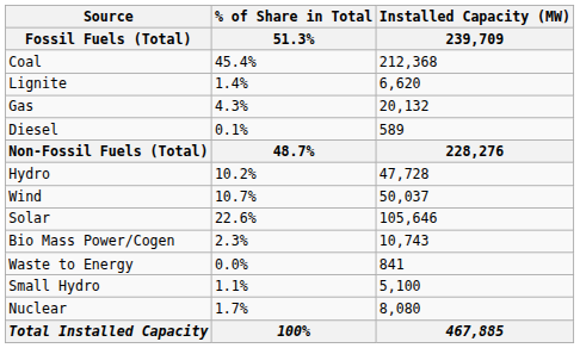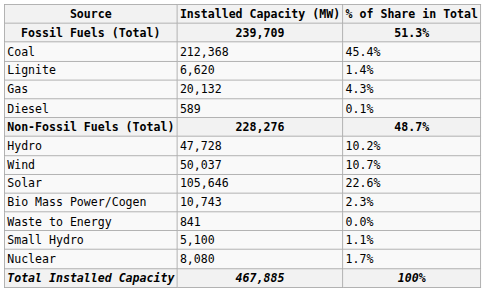 <table class="wikitable">
 <tr>
 <th>Source</th>
+<th>Installed Capacity (MW)</th>
 <th>% of Share in Total</th>
-<th>Installed Capacity (MW)</th>
 </tr>
 <tr>
 <th><strong> Fossil Fuels (Total)</strong></th>
+<th><strong>239,709</strong></th>
 <th><strong>51.3%</strong></th>
-<th><strong>239,709</strong></th>
 </tr>
 <tr>
 <td>Coal</td>
+<td>212,368</td>
 <td>45.4%</td>
-<td>212,368</td>
 </tr>
 <tr>
 <td>Lignite</td>
+<td>6,620</td>
 <td>1.4%</td>
-<td>6,620</td>
 </tr>
 <tr>
 <td>Gas</td>
+<td>20,132</td>
 <td>4.3%</td>
-<td>20,132</td>
 </tr>
 <tr>
 <td>Diesel</td>
+<td>589</td>
 <td>0.1%</td>
-<td>589</td>
 </tr>
 <tr>
 <th><strong>Non-Fossil Fuels (Total)</strong></th>
+<th>228,276</th>
 <th>48.7%</th>
-<th>228,276</th>
 </tr>
 <tr>
 <td>Hydro</td>
+<td>47,728</td>
 <td>10.2%</td>
-<td>47,728</td>
 </tr>
 <tr>
 <td>Wind</td>
+<td>50,037</td>
 <td>10.7%</td>
-<td>50,037</td>
 </tr>
 <tr>
 <td>Solar</td>
+<td>105,646</td>
 <td>22.6%</td>
-<td>105,646</td>
 </tr>
 <tr>
 <td>Bio Mass Power/Cogen</td>
+<td>10,743</td>
 <td>2.3%</td>
-<td>10,743</td>
 </tr>
 <tr>
 <td>Waste to Energy</td>
+<td>841</td>
 <td>0.0%</td>
-<td>841</td>
 </tr>
 <tr>
 <td>Small Hydro</td>
+<td>5,100</td>
 <td>1.1%</td>
-<td>5,100</td>
 </tr>
 <tr>
 <td>Nuclear</td>
+<td>8,080</td>
 <td>1.7%</td>
-<td>8,080</td>
 </tr>
 <tr>
 <th><strong><em>Total Installed Capacity</em></strong></th>
+<th><strong><em>467,885</em></strong></th>
 <th><strong><em>100%</em></strong></th>
-<th><strong><em>467,885</em></strong></th>
 </tr>
 </table>
